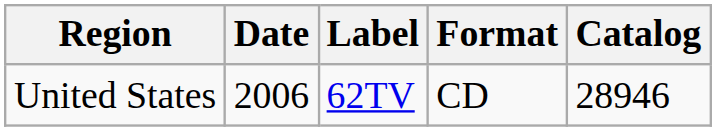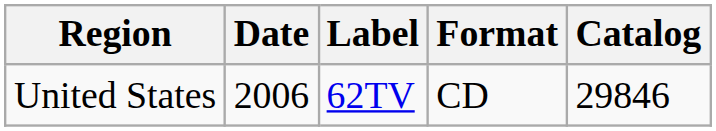 <table class="wikitable">
 <tr>
 <th>Region</th>
 <th>Date</th>
 <th>Label</th>
 <th>Format</th>
 <th>Catalog</th>
 </tr>
 <tr>
 <td>United States</td>
 <td>2006</td>
 <td><a href='#'>62TV</a></td>
 <td>CD</td>
-<td>28946</td>
+<td>29846</td>
 </tr>
 </table>
